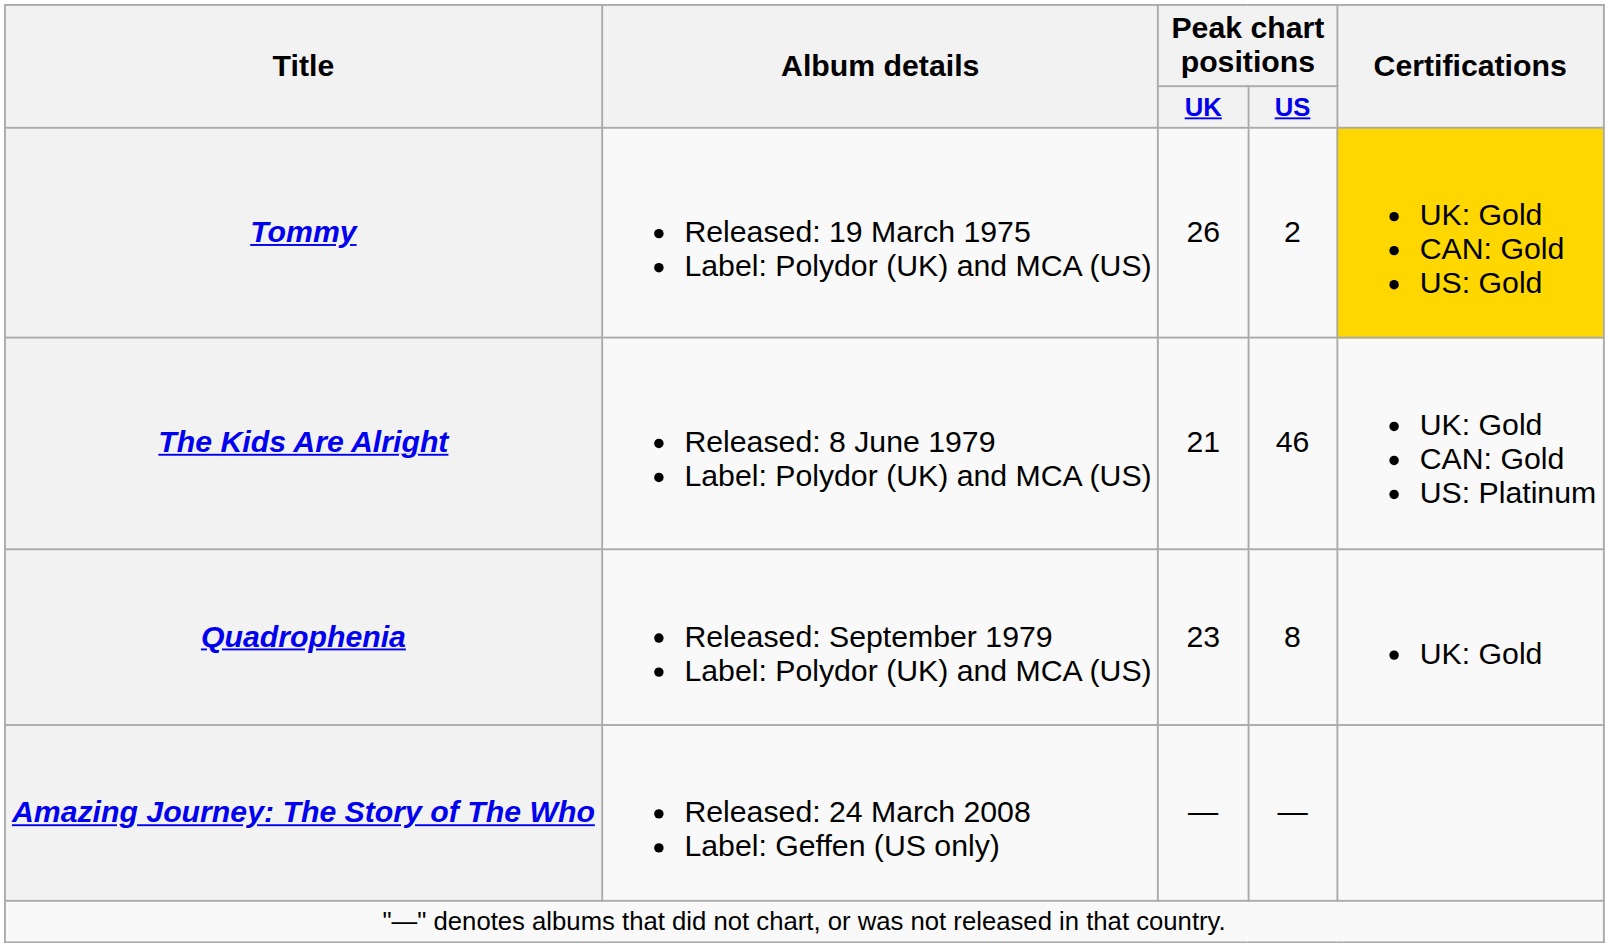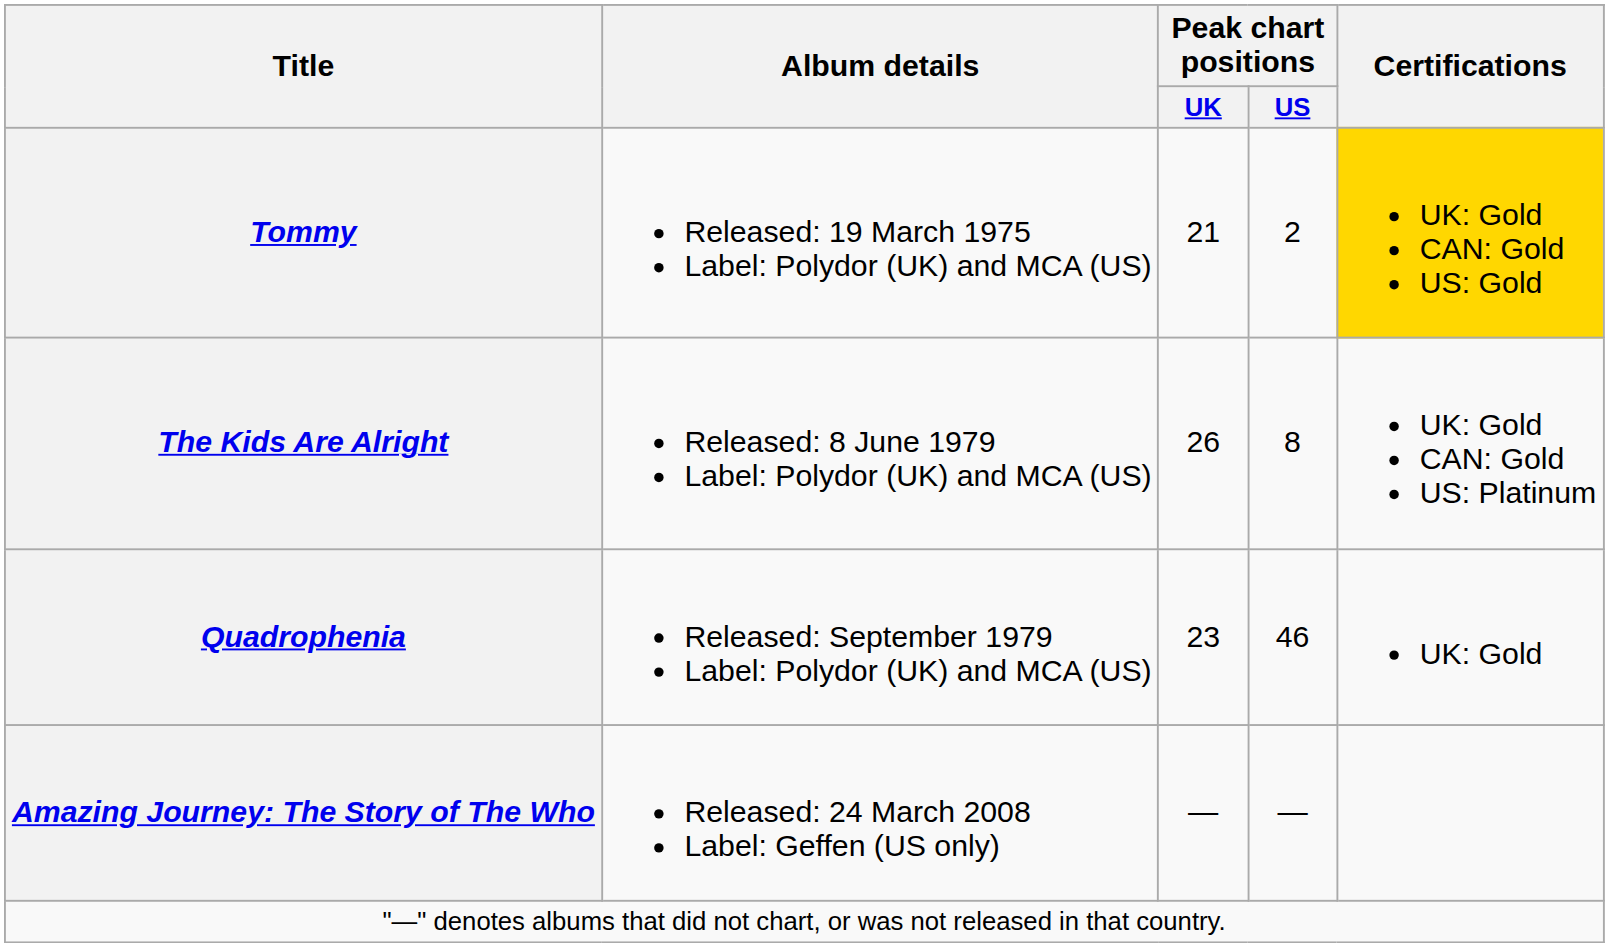 <table class="wikitable plainrowheaders">
 <tr>
 <th scope="col" rowspan="2">Title</th>
 <th scope="col" rowspan="2">Album details</th>
 <th scope="col" colspan="2">Peak chart positions</th>
 <th scope="col" rowspan="2">Certifications</th>
 </tr>
 <tr>
 <th style="width:3em;font-size:85%"><a href='#'>UK</a><br></th>
 <th style="width:3em;font-size:85%"><a href='#'>US</a><br></th>
 </tr>
 <tr>
 <th scope="row"><em><a href='#'>Tommy</a></em></th>
 <td><br><ul><li>Released: 19 March 1975</li><li>Label: Polydor (UK) and MCA (US)</li></ul></td>
-<td style="text-align:center;">26</td>
+<td style="text-align:center;">21</td>
 <td style="text-align:center;">2</td>
 <td style="background: gold;"><br><ul><li>UK: Gold</li><li>CAN: Gold</li><li>US: Gold</li></ul></td>
 </tr>
 <tr>
 <th scope="row"><em><a href='#'>The Kids Are Alright</a></em></th>
 <td><br><ul><li>Released: 8 June 1979</li><li>Label: Polydor (UK) and MCA (US)</li></ul></td>
-<td style="text-align:center;">21</td>
-<td style="text-align:center;">46</td>
+<td style="text-align:center;">26</td>
+<td style="text-align:center;">8</td>
 <td><br><ul><li>UK: Gold</li><li>CAN: Gold</li><li>US: Platinum</li></ul></td>
 </tr>
 <tr>
 <th scope="row"><em><a href='#'>Quadrophenia</a></em></th>
 <td><br><ul><li>Released: September 1979</li><li>Label: Polydor (UK) and MCA (US)</li></ul></td>
 <td style="text-align:center;">23</td>
-<td style="text-align:center;">8</td>
+<td style="text-align:center;">46</td>
 <td><br><ul><li>UK: Gold</li></ul></td>
 </tr>
 <tr>
 <th scope="row"><em><a href='#'>Amazing Journey: The Story of The Who</a></em></th>
 <td><br><ul><li>Released: 24 March 2008</li><li>Label: Geffen (US only)</li></ul></td>
 <td style="text-align:center;">—</td>
 <td style="text-align:center;">—</td>
 <td></td>
 </tr>
 <tr>
 <td colspan="17" style="text-align:center; font-size:85%">"—" denotes albums that did not chart, or was not released in that country.</td>
 </tr>
 </table>
